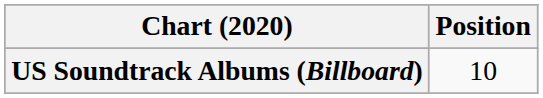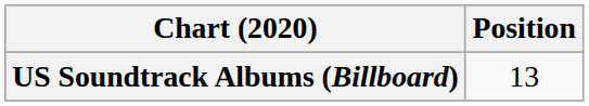 <table class="wikitable plainrowheaders" style="text-align:center">
 <tr>
 <th scope="col">Chart (2020)</th>
 <th scope="col">Position</th>
 </tr>
 <tr>
 <th scope="row">US Soundtrack Albums (<em>Billboard</em>)</th>
-<td>10</td>
+<td>13</td>
 </tr>
 </table>
